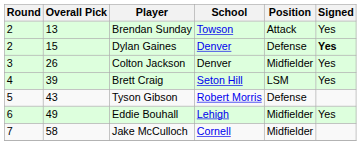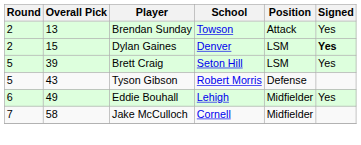 <table class="wikitable">
 <tr>
 <th>Round</th>
 <th>Overall Pick</th>
 <th>Player</th>
 <th>School</th>
 <th>Position</th>
 <th>Signed</th>
 </tr>
 <tr bgcolor=DDFFDD>
 <td>2</td>
 <td>13</td>
 <td>Brendan Sunday</td>
 <td><a href='#'>Towson</a></td>
 <td>Attack</td>
 <td>Yes</td>
 </tr>
 <tr bgcolor=DDFFDD>
 <td>2</td>
 <td>15</td>
 <td>Dylan Gaines</td>
 <td><a href='#'>Denver</a></td>
-<td>Defense</td>
+<td>LSM</td>
 <td><strong>Yes</strong></td>
 </tr>
 <tr bgcolor=DDFFDD>
-<td>3</td>
-<td>26</td>
-<td>Colton Jackson</td>
-<td>Denver</td>
-<td>Midfielder</td>
-<td>Yes</td>
-</tr>
-<tr bgcolor=DDFFDD>
-<td>4</td>
+<td>5</td>
 <td>39</td>
 <td>Brett Craig</td>
 <td><a href='#'>Seton Hill</a></td>
 <td>LSM</td>
 <td>Yes</td>
 </tr>
 <tr bgcolor=>
 <td>5</td>
 <td>43</td>
 <td>Tyson Gibson</td>
 <td><a href='#'>Robert Morris</a></td>
 <td>Defense</td>
 <td></td>
 </tr>
 <tr bgcolor=DDFFDD>
 <td>6</td>
 <td>49</td>
 <td>Eddie Bouhall</td>
 <td><a href='#'>Lehigh</a></td>
 <td>Midfielder</td>
 <td>Yes</td>
 </tr>
 <tr bgcolor=>
 <td>7</td>
 <td>58</td>
 <td>Jake McCulloch</td>
 <td><a href='#'>Cornell</a></td>
 <td>Midfielder</td>
 <td></td>
 </tr>
 <tr>
 </tr>
 </table>
